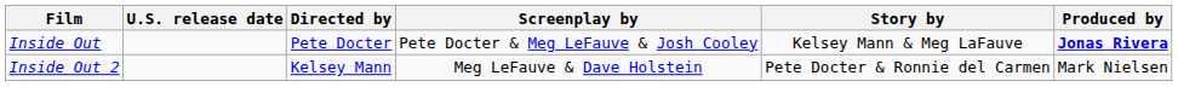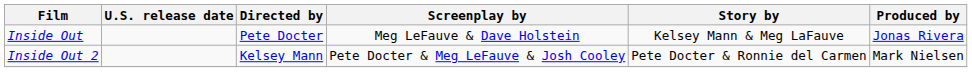 <table class="wikitable plainrowheaders" style="text-align:center;">
 <tr>
 <th>Film</th>
 <th>U.S. release date</th>
 <th>Directed by</th>
 <th>Screenplay by</th>
 <th>Story by</th>
 <th>Produced by</th>
 </tr>
 <tr>
 <td style="text-align:left"><em><a href='#'>Inside Out</a></em></td>
 <td style="text-align:left"></td>
 <td><a href='#'>Pete Docter</a></td>
-<td>Pete Docter & <a href='#'>Meg LeFauve</a> & <a href='#'>Josh Cooley</a></td>
+<td>Meg LeFauve & <a href='#'>Dave Holstein</a></td>
 <td>Kelsey Mann & Meg LaFauve</td>
-<td><strong><a href='#'>Jonas Rivera</a></strong></td>
+<td><a href='#'>Jonas Rivera</a></td>
 </tr>
 <tr>
 <td style="text-align:left"><em><a href='#'>Inside Out 2</a></em></td>
 <td style="text-align:left"></td>
 <td><a href='#'>Kelsey Mann</a></td>
-<td>Meg LeFauve & <a href='#'>Dave Holstein</a></td>
+<td>Pete Docter & <a href='#'>Meg LeFauve</a> & <a href='#'>Josh Cooley</a></td>
 <td>Pete Docter & Ronnie del Carmen</td>
 <td>Mark Nielsen</td>
 </tr>
 <tr>
 </tr>
 </table>
